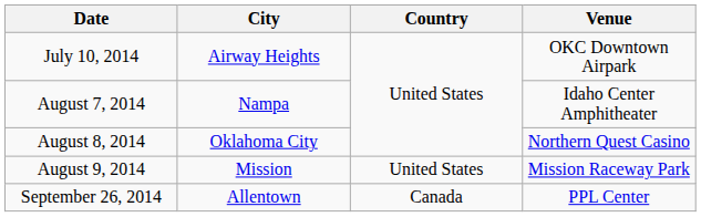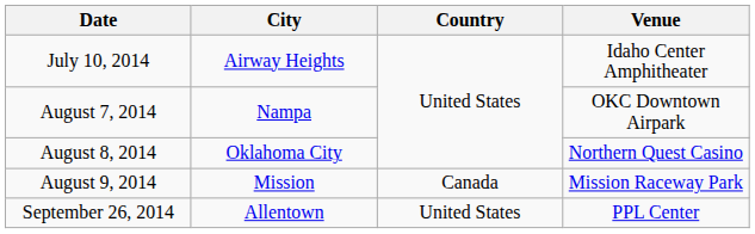 <table class="wikitable" style="text-align:center;">
 <tr>
 <th style="width:150px;">Date</th>
 <th style="width:150px;">City</th>
 <th style="width:150px;">Country</th>
 <th style="width:150px;">Venue</th>
 </tr>
 <tr>
 <td>July 10, 2014</td>
 <td><a href='#'>Airway Heights</a></td>
 <td rowspan="3">United States</td>
-<td>OKC Downtown Airpark</td>
+<td>Idaho Center Amphitheater</td>
 </tr>
 <tr>
 <td>August 7, 2014</td>
 <td><a href='#'>Nampa</a></td>
-<td>Idaho Center Amphitheater</td>
+<td>OKC Downtown Airpark</td>
 </tr>
 <tr>
 <td>August 8, 2014</td>
 <td><a href='#'>Oklahoma City</a></td>
 <td><a href='#'>Northern Quest Casino</a></td>
 </tr>
 <tr>
 <td>August 9, 2014</td>
 <td><a href='#'>Mission</a></td>
-<td>United States</td>
+<td>Canada</td>
 <td><a href='#'>Mission Raceway Park</a></td>
 </tr>
 <tr>
 <td>September 26, 2014</td>
 <td><a href='#'>Allentown</a></td>
-<td>Canada</td>
+<td>United States</td>
 <td><a href='#'>PPL Center</a></td>
 </tr>
 </table>
